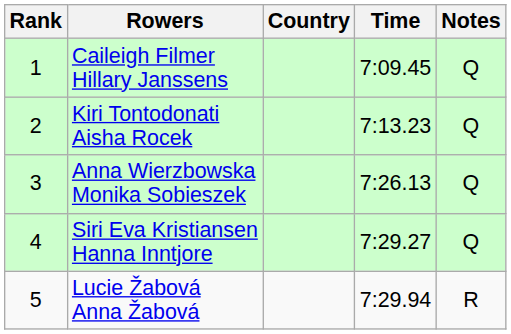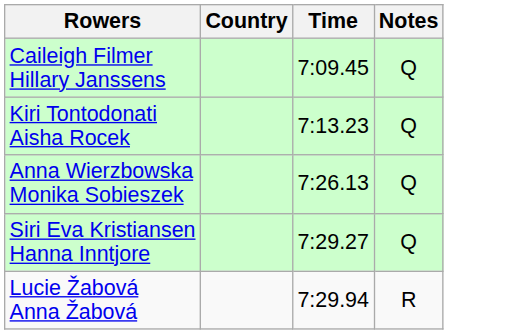 <table class="wikitable" style="text-align:center">
 <tr>
-<th>Rank</th>
 <th>Rowers</th>
 <th>Country</th>
 <th>Time</th>
 <th>Notes</th>
 </tr>
 <tr bgcolor=ccffcc>
-<td>1</td>
 <td align="left"><a href='#'>Caileigh Filmer</a><br><a href='#'>Hillary Janssens</a></td>
 <td align="left"></td>
 <td>7:09.45</td>
 <td>Q</td>
 </tr>
 <tr bgcolor=ccffcc>
-<td>2</td>
 <td align="left"><a href='#'>Kiri Tontodonati</a><br><a href='#'>Aisha Rocek</a></td>
 <td align="left"></td>
 <td>7:13.23</td>
 <td>Q</td>
 </tr>
 <tr bgcolor=ccffcc>
-<td>3</td>
 <td align="left"><a href='#'>Anna Wierzbowska</a><br><a href='#'>Monika Sobieszek</a></td>
 <td align="left"></td>
 <td>7:26.13</td>
 <td>Q</td>
 </tr>
 <tr bgcolor=ccffcc>
-<td>4</td>
 <td align="left"><a href='#'>Siri Eva Kristiansen</a><br><a href='#'>Hanna Inntjore</a></td>
 <td align="left"></td>
 <td>7:29.27</td>
 <td>Q</td>
 </tr>
 <tr>
-<td>5</td>
 <td align="left"><a href='#'>Lucie Žabová</a><br><a href='#'>Anna Žabová</a></td>
 <td align="left"></td>
 <td>7:29.94</td>
 <td>R</td>
 </tr>
 </table>
